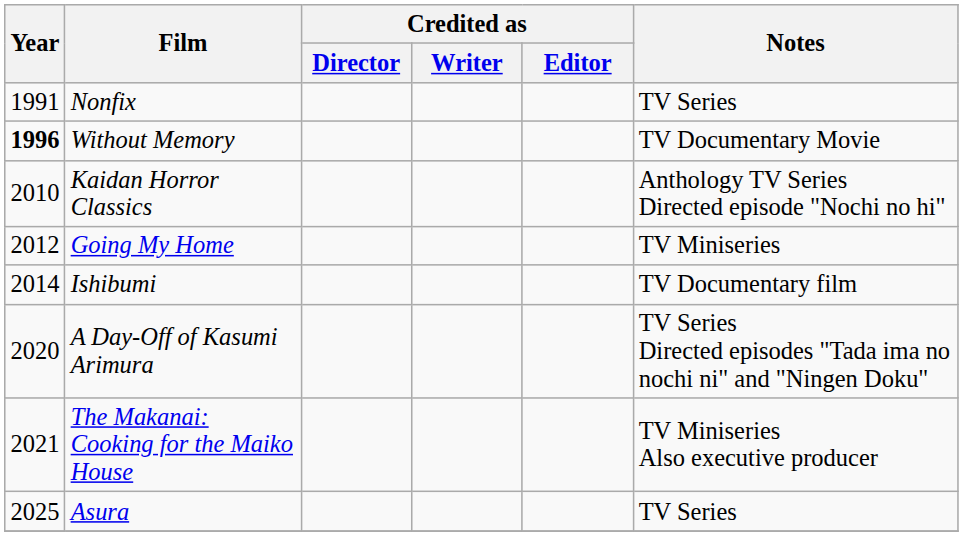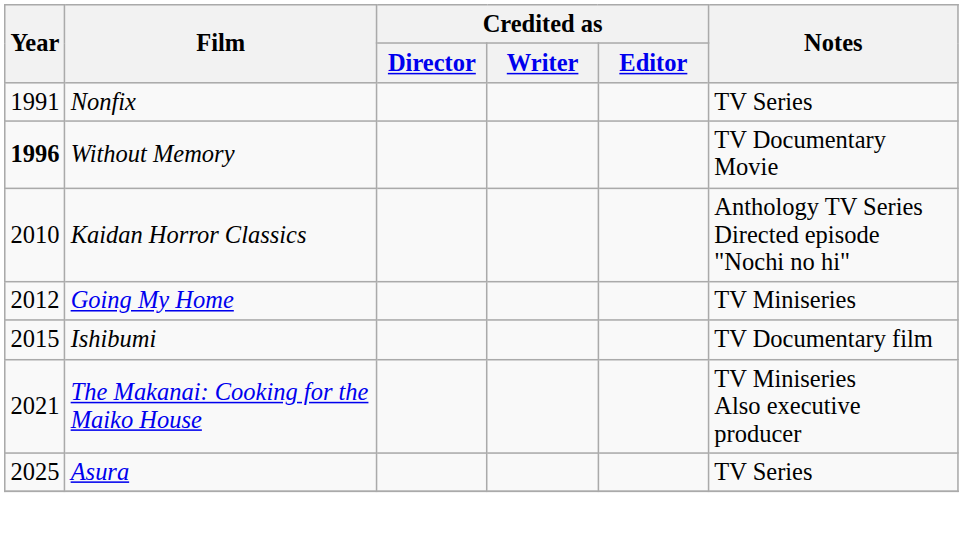 <table class="wikitable" style="margin-right: 0;">
 <tr>
 <th rowspan="2">Year</th>
 <th rowspan="2">Film</th>
 <th colspan="3">Credited as</th>
 <th rowspan="2">Notes</th>
 </tr>
 <tr>
 <th style="width:65px;"><a href='#'>Director</a></th>
 <th style="width:65px;"><a href='#'>Writer</a></th>
 <th style="width:65px;"><a href='#'>Editor</a></th>
 </tr>
 <tr>
 <td>1991</td>
 <td><em>Nonfix</em></td>
 <td></td>
 <td></td>
 <td></td>
 <td>TV Series</td>
 </tr>
 <tr>
 <td><strong>1996</strong></td>
 <td><em>Without Memory</em></td>
 <td></td>
 <td></td>
 <td></td>
 <td>TV Documentary Movie</td>
 </tr>
 <tr>
 <td>2010</td>
 <td><em>Kaidan Horror Classics</em></td>
 <td></td>
 <td></td>
 <td></td>
 <td>Anthology TV Series<br>Directed episode "Nochi no hi"</td>
 </tr>
 <tr>
 <td>2012</td>
 <td><em><a href='#'>Going My Home</a></em> </td>
 <td></td>
 <td></td>
 <td></td>
 <td>TV Miniseries</td>
 </tr>
 <tr>
-<td>2014</td>
+<td>2015</td>
 <td><em>Ishibumi</em> </td>
 <td></td>
 <td></td>
 <td></td>
 <td>TV Documentary film </td>
-</tr>
-<tr>
-<td>2020</td>
-<td><em>A Day-Off of Kasumi Arimura</em></td>
-<td></td>
-<td></td>
-<td></td>
-<td>TV Series<br>Directed episodes "Tada ima no nochi ni" and "Ningen Doku"</td>
 </tr>
 <tr>
 <td>2021</td>
 <td><em><a href='#'>The Makanai: Cooking for the Maiko House</a></em> </td>
 <td></td>
 <td></td>
 <td></td>
 <td>TV Miniseries<br>Also executive producer</td>
 </tr>
 <tr>
 <td>2025</td>
 <td><em><a href='#'>Asura</a></em></td>
 <td></td>
 <td></td>
 <td></td>
 <td>TV Series</td>
 </tr>
 <tr>
 </tr>
 </table>
